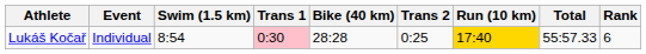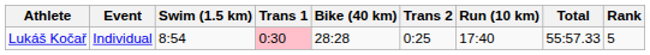 <table class="wikitable" border="1">
 <tr>
 <th>Athlete</th>
 <th>Event</th>
 <th>Swim (1.5 km)</th>
 <th>Trans 1</th>
 <th>Bike (40 km)</th>
 <th>Trans 2</th>
 <th>Run (10 km)</th>
 <th>Total</th>
 <th>Rank</th>
 </tr>
 <tr>
 <td><a href='#'>Lukáš Kočař</a></td>
 <td><a href='#'>Individual</a></td>
 <td>8:54</td>
 <td style="background: pink;">0:30</td>
 <td>28:28</td>
 <td>0:25</td>
-<td style="background: gold;">17:40</td>
+<td>17:40</td>
 <td>55:57.33</td>
-<td>6</td>
+<td>5</td>
 </tr>
 </table>
